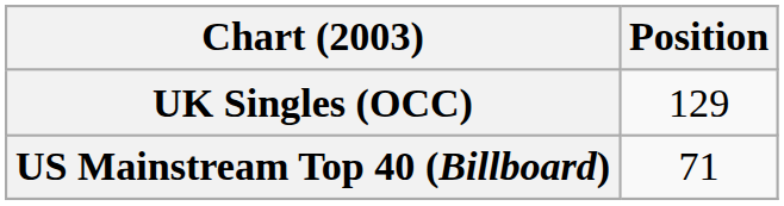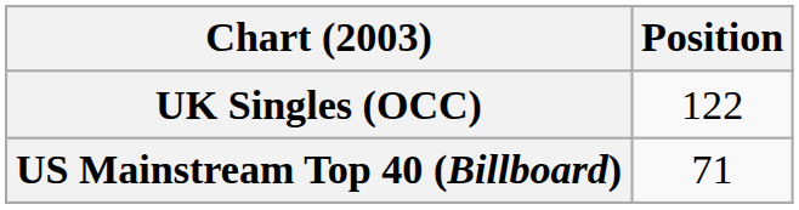 <table class="wikitable plainrowheaders" style="text-align:center">
 <tr>
 <th>Chart (2003)</th>
 <th>Position</th>
 </tr>
 <tr>
 <th scope="row">UK Singles (OCC)</th>
-<td>129</td>
+<td>122</td>
 </tr>
 <tr>
 <th scope="row">US Mainstream Top 40 (<em>Billboard</em>)</th>
 <td>71</td>
 </tr>
 </table>
